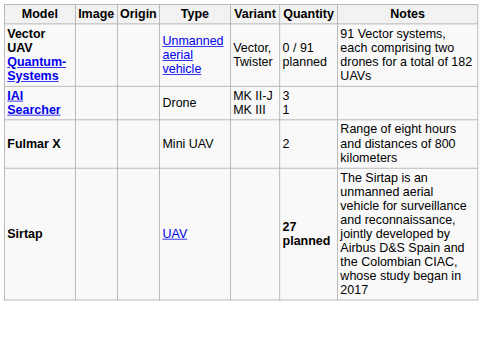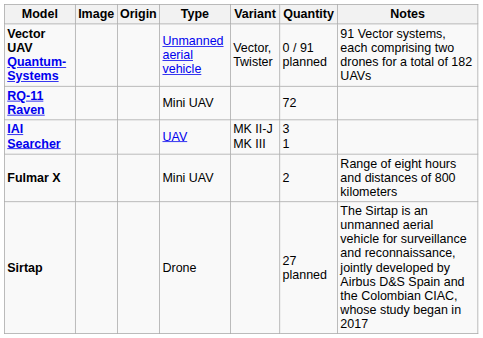 <table class="wikitable">
 <tr>
 <th>Model</th>
 <th>Image</th>
 <th>Origin</th>
 <th>Type</th>
 <th>Variant</th>
 <th>Quantity</th>
 <th>Notes</th>
 </tr>
 <tr>
 <td><strong>Vector UAV <a href='#'>Quantum-Systems</a></strong></td>
 <td></td>
 <td></td>
 <td><a href='#'>Unmanned aerial vehicle</a></td>
 <td>Vector, Twister</td>
 <td>0 / 91 planned</td>
 <td>91 Vector systems, each comprising two drones for a total of 182 UAVs</td>
 </tr>
 <tr>
+<td><strong><a href='#'>RQ-11 Raven</a></strong></td>
+<td></td>
+<td></td>
+<td>Mini UAV</td>
+<td></td>
+<td>72</td>
+<td></td>
+</tr>
+<tr>
 <td><strong><a href='#'>IAI Searcher</a></strong></td>
 <td></td>
 <td></td>
-<td>Drone</td>
+<td><a href='#'>UAV</a></td>
 <td>MK II-J<br>MK III</td>
 <td>3<br>1</td>
 <td></td>
 </tr>
 <tr>
 <td><strong>Fulmar X</strong></td>
 <td></td>
 <td></td>
 <td>Mini UAV</td>
 <td></td>
 <td>2</td>
 <td>Range of eight hours and distances of 800 kilometers</td>
 </tr>
 <tr>
 <td><strong>Sirtap</strong></td>
 <td></td>
 <td> </td>
-<td><a href='#'>UAV</a></td>
+<td>Drone</td>
 <td></td>
-<td><strong>27 planned</strong></td>
+<td>27 planned</td>
 <td>The Sirtap is an unmanned aerial vehicle for surveillance and reconnaissance, jointly developed by Airbus D&S Spain and the Colombian CIAC, whose study began in 2017</td>
 </tr>
 </table>
